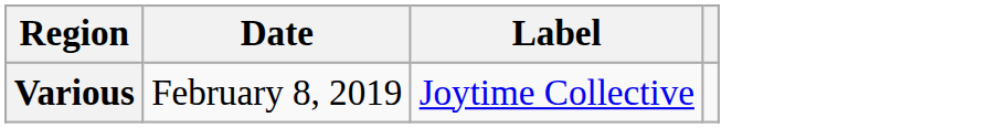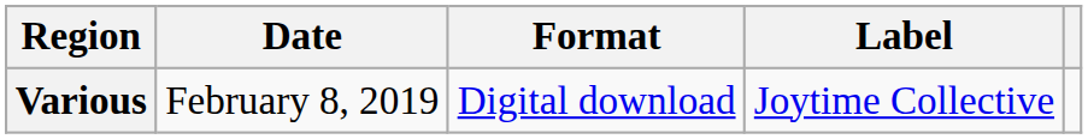 <table class="wikitable plainrowheaders">
 <tr>
 <th>Region</th>
 <th>Date</th>
+<th>Format</th>
 <th>Label</th>
 <th></th>
 </tr>
 <tr>
 <th scope="row">Various</th>
 <td>February 8, 2019</td>
+<td><a href='#'>Digital download</a></td>
 <td><a href='#'>Joytime Collective</a></td>
 <td></td>
 </tr>
 </table>
